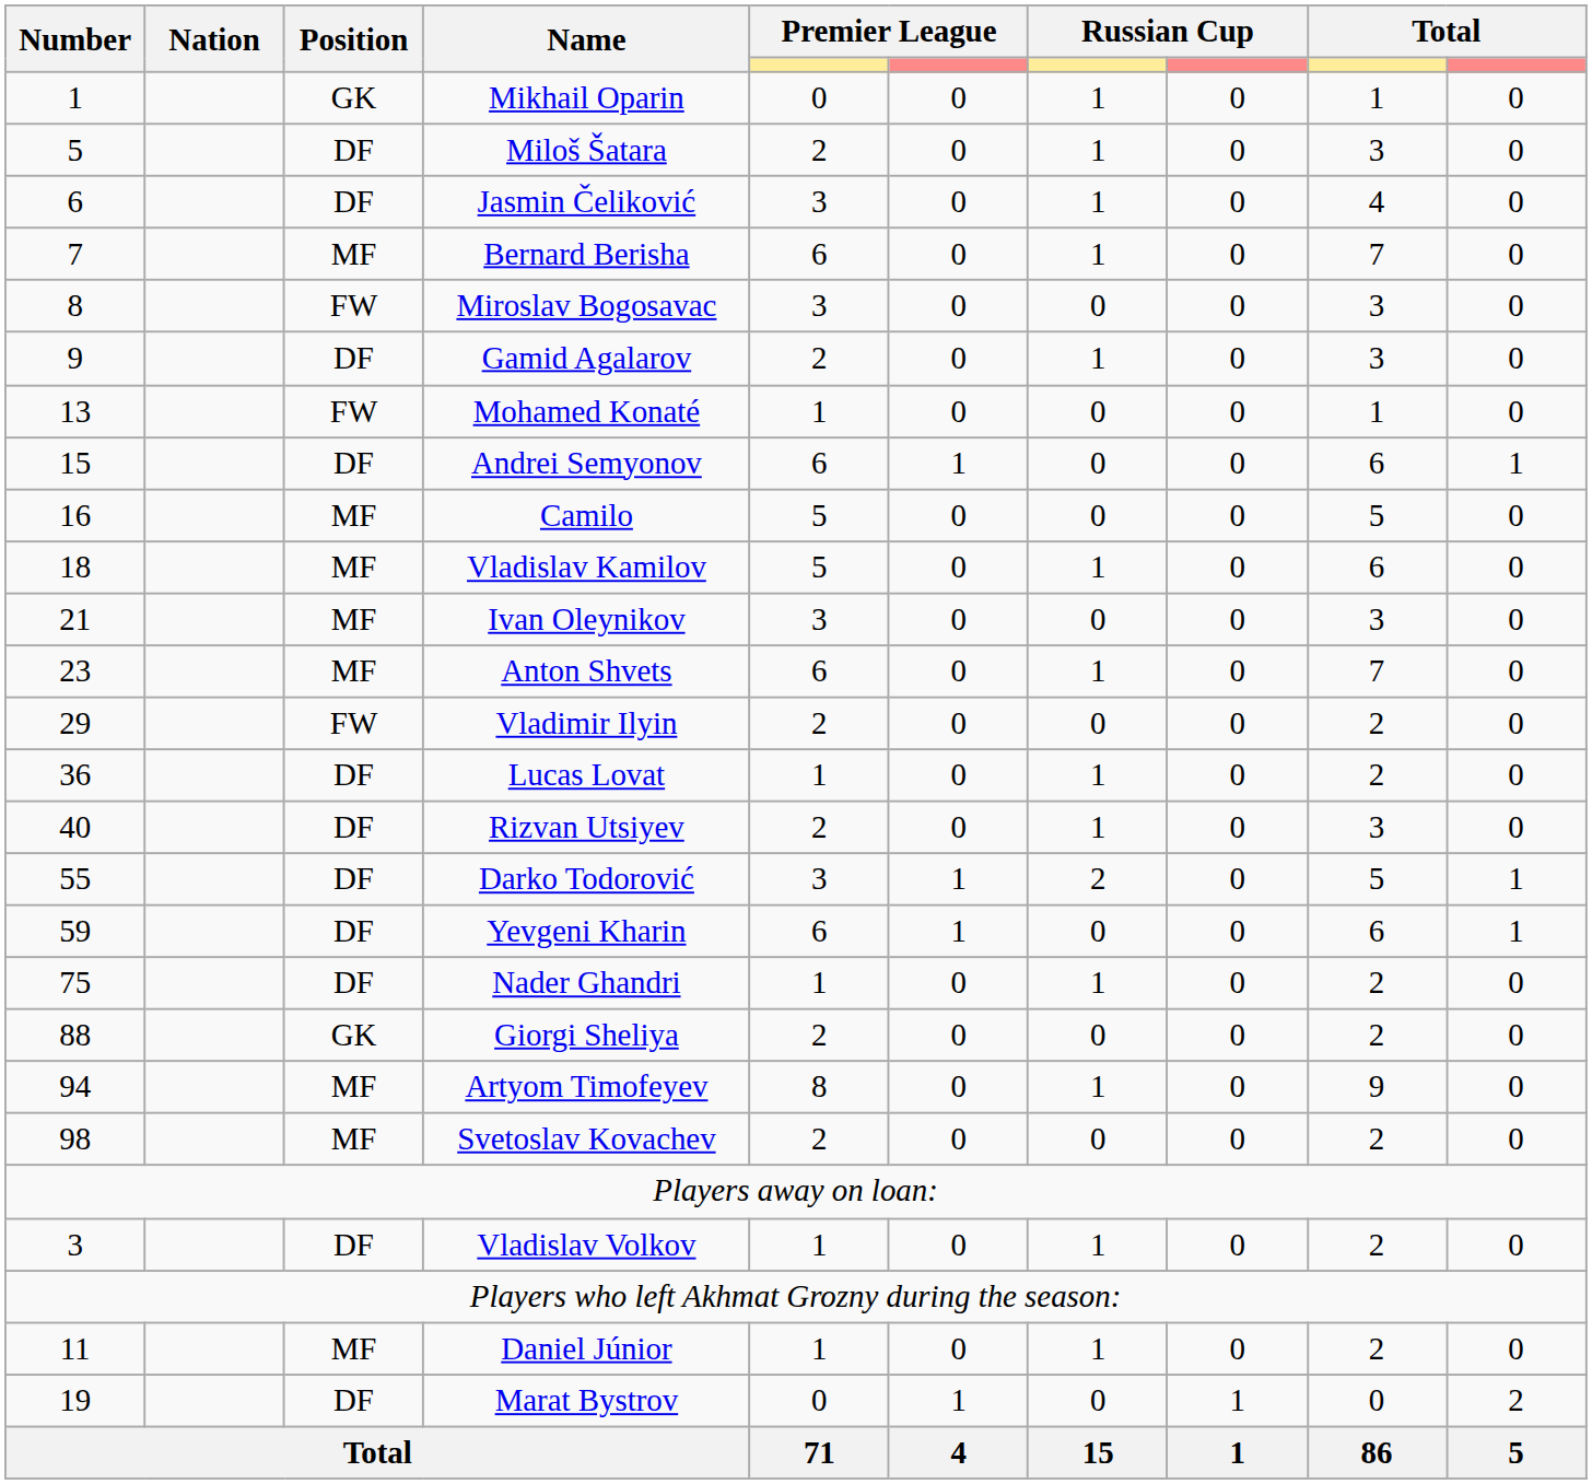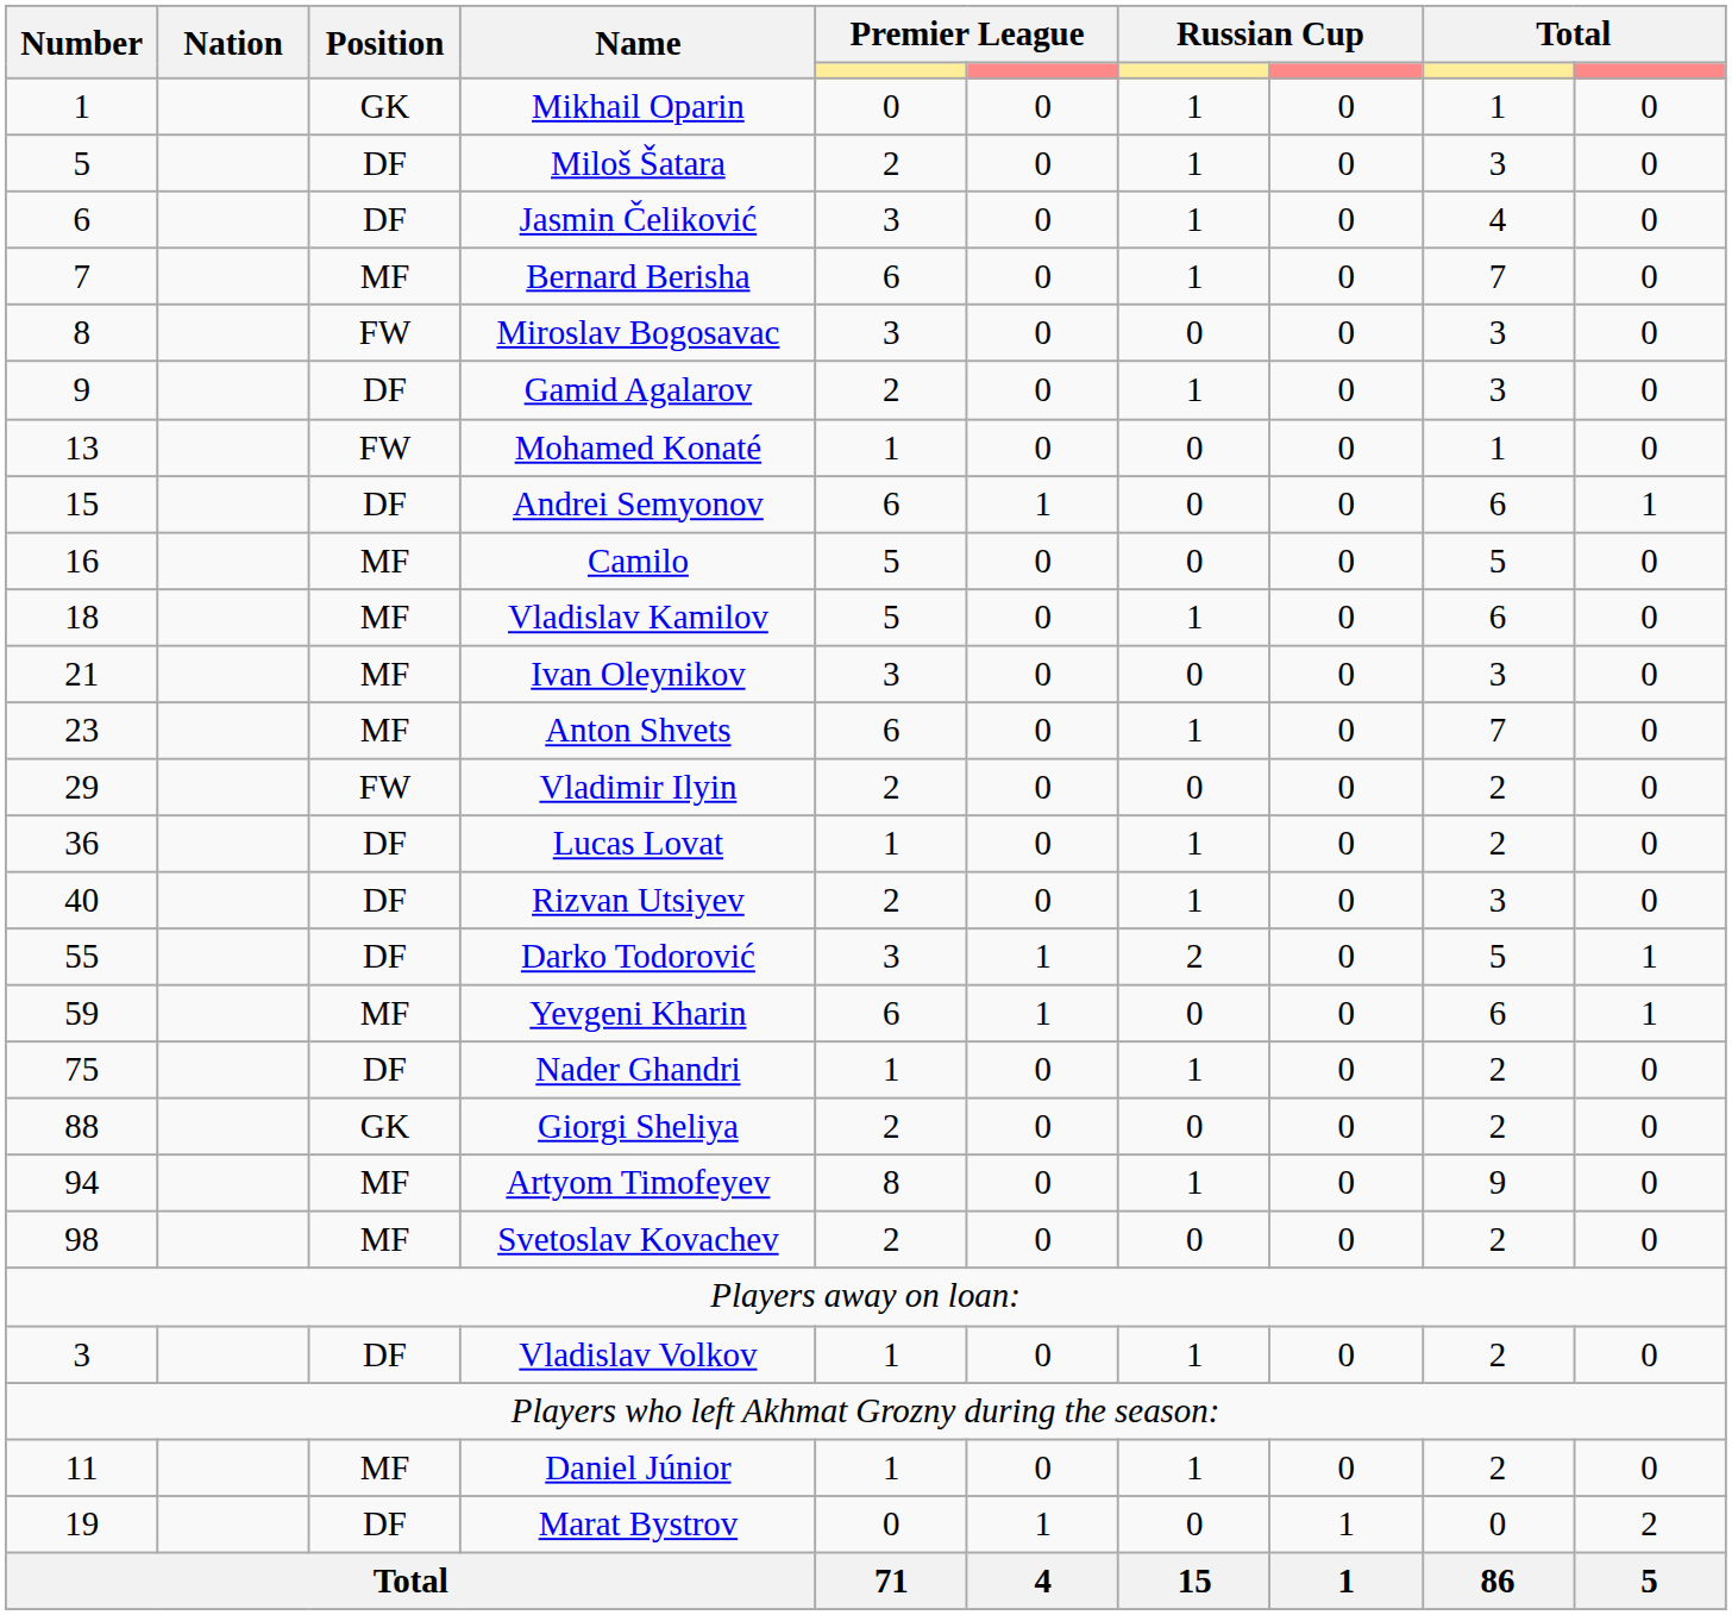 <table class="wikitable" style="font-size: 95%; text-align: center;">
 <tr>
 <th rowspan=2 width=60>Number</th>
 <th rowspan=2 width=60>Nation</th>
 <th rowspan=2 width=60>Position</th>
 <th rowspan=2 width=150>Name</th>
 <th colspan=2>Premier League</th>
 <th colspan=2>Russian Cup</th>
 <th colspan=2>Total</th>
 </tr>
 <tr>
 <th style="width:60px; background:#fe9;"></th>
 <th style="width:60px; background:#ff8888;"></th>
 <th style="width:60px; background:#fe9;"></th>
 <th style="width:60px; background:#ff8888;"></th>
 <th style="width:60px; background:#fe9;"></th>
 <th style="width:60px; background:#ff8888;"></th>
 </tr>
 <tr>
 <td>1</td>
 <td></td>
 <td>GK</td>
 <td><a href='#'>Mikhail Oparin</a></td>
 <td>0</td>
 <td>0</td>
 <td>1</td>
 <td>0</td>
 <td>1</td>
 <td>0</td>
 </tr>
 <tr>
 <td>5</td>
 <td></td>
 <td>DF</td>
 <td><a href='#'>Miloš Šatara</a></td>
 <td>2</td>
 <td>0</td>
 <td>1</td>
 <td>0</td>
 <td>3</td>
 <td>0</td>
 </tr>
 <tr>
 <td>6</td>
 <td></td>
 <td>DF</td>
 <td><a href='#'>Jasmin Čeliković</a></td>
 <td>3</td>
 <td>0</td>
 <td>1</td>
 <td>0</td>
 <td>4</td>
 <td>0</td>
 </tr>
 <tr>
 <td>7</td>
 <td></td>
 <td>MF</td>
 <td><a href='#'>Bernard Berisha</a></td>
 <td>6</td>
 <td>0</td>
 <td>1</td>
 <td>0</td>
 <td>7</td>
 <td>0</td>
 </tr>
 <tr>
 <td>8</td>
 <td></td>
 <td>FW</td>
 <td><a href='#'>Miroslav Bogosavac</a></td>
 <td>3</td>
 <td>0</td>
 <td>0</td>
 <td>0</td>
 <td>3</td>
 <td>0</td>
 </tr>
 <tr>
 <td>9</td>
 <td></td>
 <td>DF</td>
 <td><a href='#'>Gamid Agalarov</a></td>
 <td>2</td>
 <td>0</td>
 <td>1</td>
 <td>0</td>
 <td>3</td>
 <td>0</td>
 </tr>
 <tr>
 <td>13</td>
 <td></td>
 <td>FW</td>
 <td><a href='#'>Mohamed Konaté</a></td>
 <td>1</td>
 <td>0</td>
 <td>0</td>
 <td>0</td>
 <td>1</td>
 <td>0</td>
 </tr>
 <tr>
 <td>15</td>
 <td></td>
 <td>DF</td>
 <td><a href='#'>Andrei Semyonov</a></td>
 <td>6</td>
 <td>1</td>
 <td>0</td>
 <td>0</td>
 <td>6</td>
 <td>1</td>
 </tr>
 <tr>
 <td>16</td>
 <td></td>
 <td>MF</td>
 <td><a href='#'>Camilo</a></td>
 <td>5</td>
 <td>0</td>
 <td>0</td>
 <td>0</td>
 <td>5</td>
 <td>0</td>
 </tr>
 <tr>
 <td>18</td>
 <td></td>
 <td>MF</td>
 <td><a href='#'>Vladislav Kamilov</a></td>
 <td>5</td>
 <td>0</td>
 <td>1</td>
 <td>0</td>
 <td>6</td>
 <td>0</td>
 </tr>
 <tr>
 <td>21</td>
 <td></td>
 <td>MF</td>
 <td><a href='#'>Ivan Oleynikov</a></td>
 <td>3</td>
 <td>0</td>
 <td>0</td>
 <td>0</td>
 <td>3</td>
 <td>0</td>
 </tr>
 <tr>
 <td>23</td>
 <td></td>
 <td>MF</td>
 <td><a href='#'>Anton Shvets</a></td>
 <td>6</td>
 <td>0</td>
 <td>1</td>
 <td>0</td>
 <td>7</td>
 <td>0</td>
 </tr>
 <tr>
 <td>29</td>
 <td></td>
 <td>FW</td>
 <td><a href='#'>Vladimir Ilyin</a></td>
 <td>2</td>
 <td>0</td>
 <td>0</td>
 <td>0</td>
 <td>2</td>
 <td>0</td>
 </tr>
 <tr>
 <td>36</td>
 <td></td>
 <td>DF</td>
 <td><a href='#'>Lucas Lovat</a></td>
 <td>1</td>
 <td>0</td>
 <td>1</td>
 <td>0</td>
 <td>2</td>
 <td>0</td>
 </tr>
 <tr>
 <td>40</td>
 <td></td>
 <td>DF</td>
 <td><a href='#'>Rizvan Utsiyev</a></td>
 <td>2</td>
 <td>0</td>
 <td>1</td>
 <td>0</td>
 <td>3</td>
 <td>0</td>
 </tr>
 <tr>
 <td>55</td>
 <td></td>
 <td>DF</td>
 <td><a href='#'>Darko Todorović</a></td>
 <td>3</td>
 <td>1</td>
 <td>2</td>
 <td>0</td>
 <td>5</td>
 <td>1</td>
 </tr>
 <tr>
 <td>59</td>
 <td></td>
-<td>DF</td>
+<td>MF</td>
 <td><a href='#'>Yevgeni Kharin</a></td>
 <td>6</td>
 <td>1</td>
 <td>0</td>
 <td>0</td>
 <td>6</td>
 <td>1</td>
 </tr>
 <tr>
 <td>75</td>
 <td></td>
 <td>DF</td>
 <td><a href='#'>Nader Ghandri</a></td>
 <td>1</td>
 <td>0</td>
 <td>1</td>
 <td>0</td>
 <td>2</td>
 <td>0</td>
 </tr>
 <tr>
 <td>88</td>
 <td></td>
 <td>GK</td>
 <td><a href='#'>Giorgi Sheliya</a></td>
 <td>2</td>
 <td>0</td>
 <td>0</td>
 <td>0</td>
 <td>2</td>
 <td>0</td>
 </tr>
 <tr>
 <td>94</td>
 <td></td>
 <td>MF</td>
 <td><a href='#'>Artyom Timofeyev</a></td>
 <td>8</td>
 <td>0</td>
 <td>1</td>
 <td>0</td>
 <td>9</td>
 <td>0</td>
 </tr>
 <tr>
 <td>98</td>
 <td></td>
 <td>MF</td>
 <td><a href='#'>Svetoslav Kovachev</a></td>
 <td>2</td>
 <td>0</td>
 <td>0</td>
 <td>0</td>
 <td>2</td>
 <td>0</td>
 </tr>
 <tr>
 <td colspan="14"><em>Players away on loan:</em></td>
 </tr>
 <tr>
 <td>3</td>
 <td></td>
 <td>DF</td>
 <td><a href='#'>Vladislav Volkov</a></td>
 <td>1</td>
 <td>0</td>
 <td>1</td>
 <td>0</td>
 <td>2</td>
 <td>0</td>
 </tr>
 <tr>
 <td colspan="14"><em>Players who left Akhmat Grozny during the season:</em></td>
 </tr>
 <tr>
 <td>11</td>
 <td></td>
 <td>MF</td>
 <td><a href='#'>Daniel Júnior</a></td>
 <td>1</td>
 <td>0</td>
 <td>1</td>
 <td>0</td>
 <td>2</td>
 <td>0</td>
 </tr>
 <tr>
 <td>19</td>
 <td></td>
 <td>DF</td>
 <td><a href='#'>Marat Bystrov</a></td>
 <td>0</td>
 <td>1</td>
 <td>0</td>
 <td>1</td>
 <td>0</td>
 <td>2</td>
 </tr>
 <tr>
 <th colspan=4>Total</th>
 <th>71</th>
 <th>4</th>
 <th>15</th>
 <th>1</th>
 <th>86</th>
 <th>5</th>
 </tr>
 </table>
